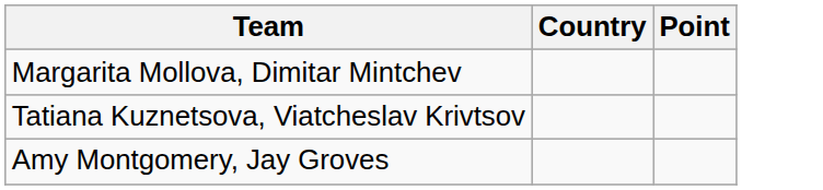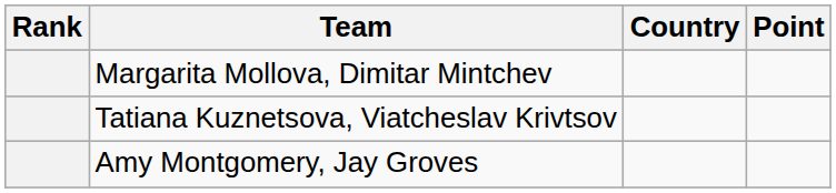 <table class="wikitable sortable">
 <tr>
+<th>Rank</th>
 <th>Team</th>
 <th>Country</th>
 <th>Point</th>
 </tr>
 <tr>
+<th></th>
 <td>Margarita Mollova, Dimitar Mintchev</td>
 <td></td>
 <td></td>
 </tr>
 <tr>
+<th></th>
 <td>Tatiana Kuznetsova, Viatcheslav Krivtsov</td>
 <td></td>
 <td></td>
 </tr>
 <tr>
+<th></th>
 <td>Amy Montgomery, Jay Groves</td>
 <td></td>
 <td></td>
 </tr>
 </table>
